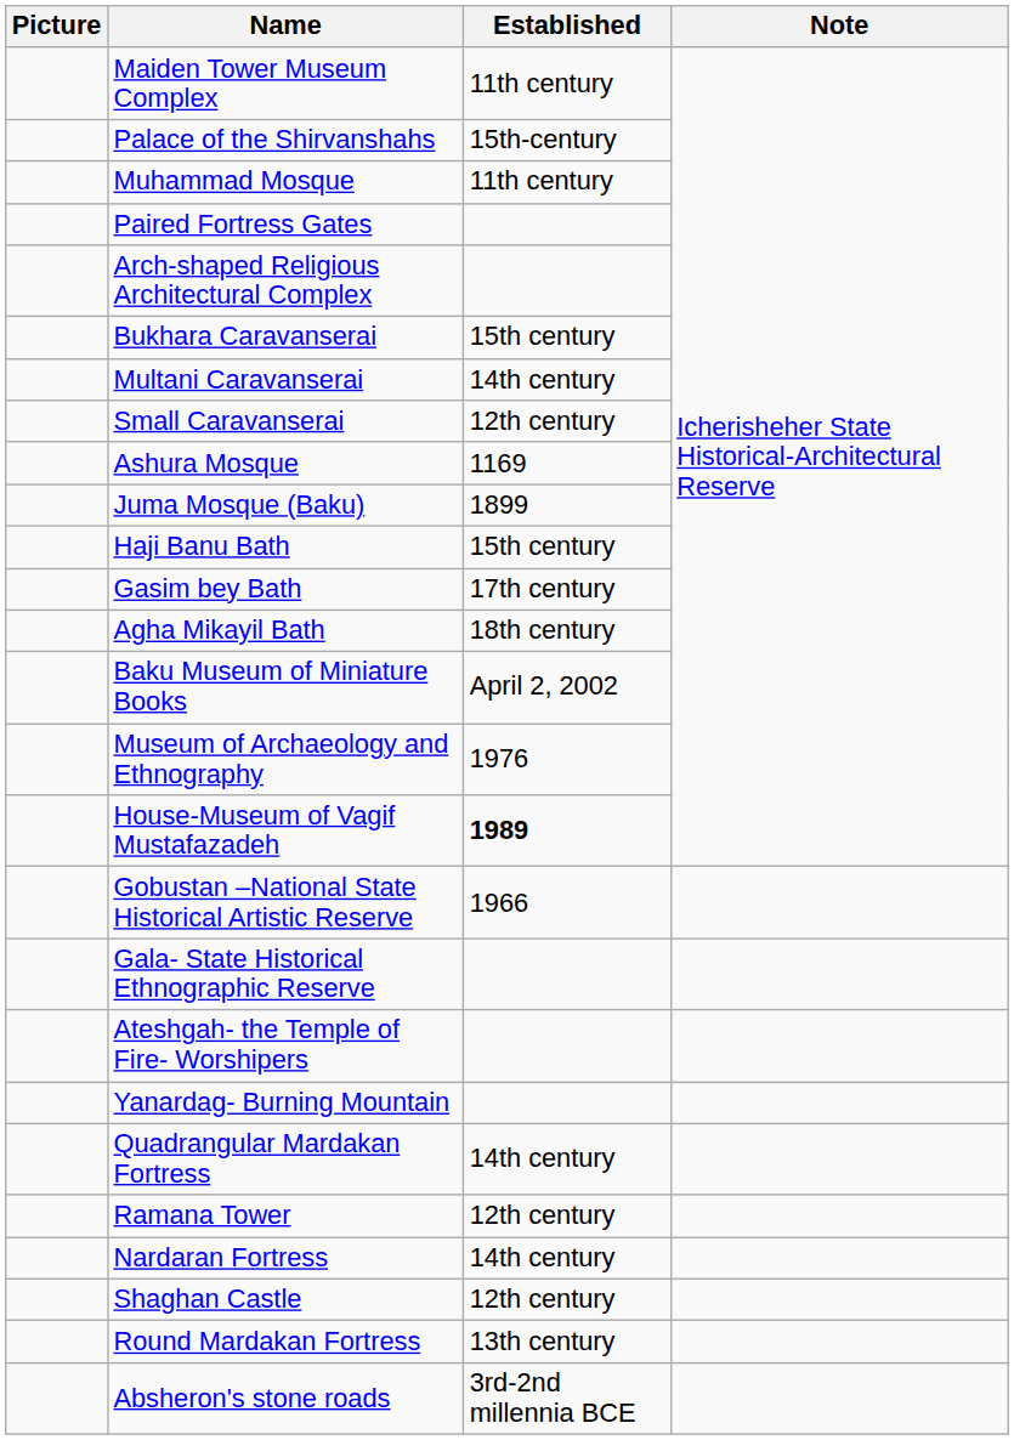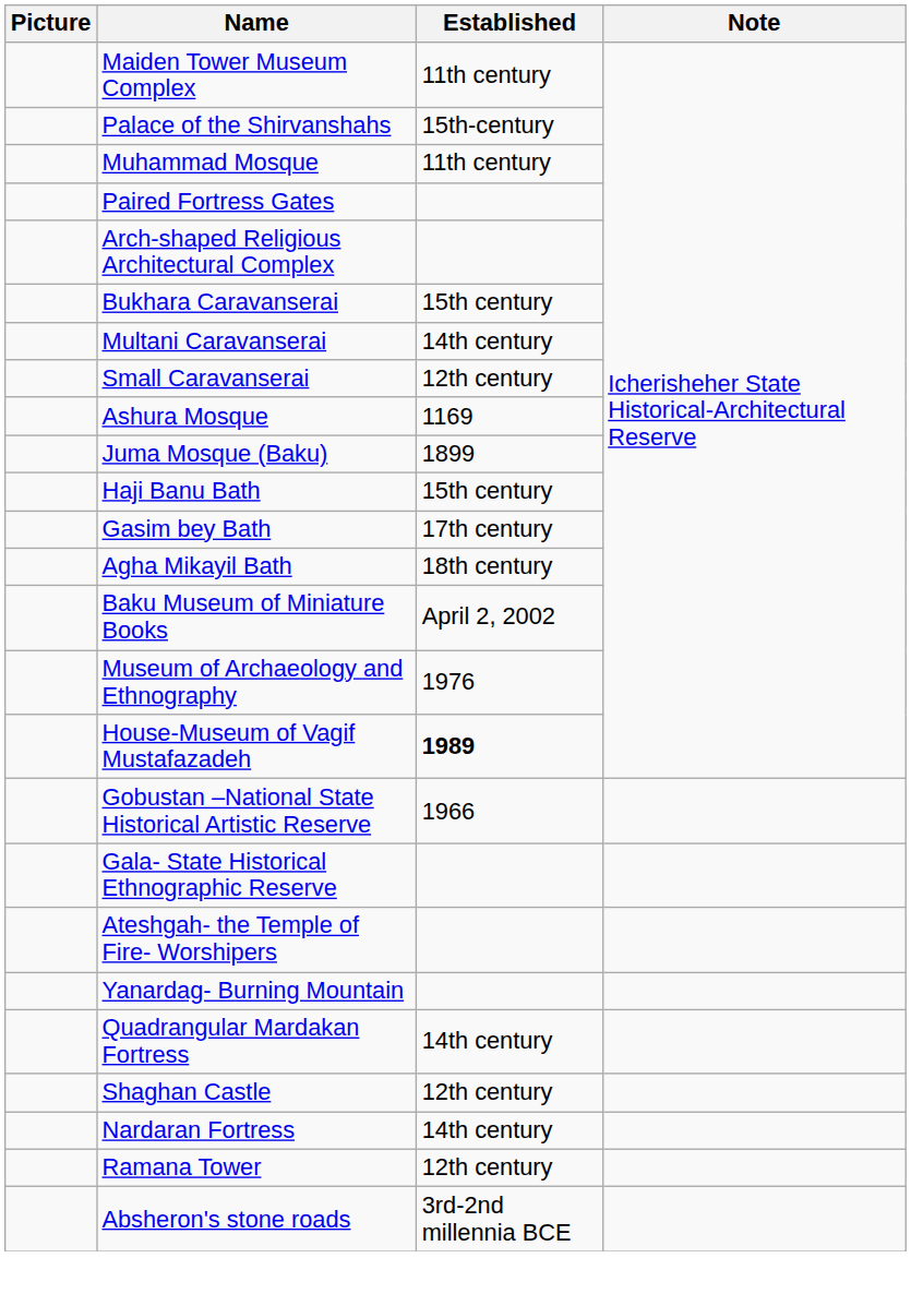 <table class="wikitable">
 <tr>
 <th>Picture</th>
 <th>Name</th>
 <th>Established</th>
 <th>Note</th>
 </tr>
 <tr>
 <td></td>
 <td><a href='#'>Maiden Tower Museum Complex</a></td>
 <td>11th century</td>
 <td rowspan="16"><a href='#'>Icherisheher State Historical-Architectural Reserve</a></td>
 </tr>
 <tr>
 <td></td>
 <td><a href='#'>Palace of the Shirvanshahs</a></td>
 <td>15th-century</td>
 </tr>
 <tr>
 <td></td>
 <td><a href='#'>Muhammad Mosque</a></td>
 <td>11th century</td>
 </tr>
 <tr>
 <td></td>
 <td><a href='#'>Paired Fortress Gates</a></td>
 <td></td>
 </tr>
 <tr>
 <td></td>
 <td><a href='#'>Arch-shaped Religious Architectural Complex</a></td>
 <td></td>
 </tr>
 <tr>
 <td></td>
 <td><a href='#'>Bukhara Caravanserai</a></td>
 <td>15th century</td>
 </tr>
 <tr>
 <td></td>
 <td><a href='#'>Multani Caravanserai</a></td>
 <td>14th century</td>
 </tr>
 <tr>
 <td></td>
 <td><a href='#'>Small Caravanserai</a></td>
 <td>12th century</td>
 </tr>
 <tr>
 <td></td>
 <td><a href='#'>Ashura Mosque</a></td>
 <td>1169</td>
 </tr>
 <tr>
 <td></td>
 <td><a href='#'>Juma Mosque (Baku)</a></td>
 <td>1899</td>
 </tr>
 <tr>
 <td></td>
 <td><a href='#'>Haji Banu Bath</a></td>
 <td>15th century</td>
 </tr>
 <tr>
 <td></td>
 <td><a href='#'>Gasim bey Bath</a></td>
 <td>17th century</td>
 </tr>
 <tr>
 <td></td>
 <td><a href='#'>Agha Mikayil Bath</a></td>
 <td>18th century</td>
 </tr>
 <tr>
 <td></td>
 <td><a href='#'>Baku Museum of Miniature Books</a></td>
 <td>April 2, 2002</td>
 </tr>
 <tr>
 <td></td>
 <td><a href='#'>Museum of Archaeology and Ethnography</a></td>
 <td>1976</td>
 </tr>
 <tr>
 <td></td>
 <td><a href='#'>House-Museum of Vagif Mustafazadeh</a></td>
 <td><strong>1989</strong></td>
 </tr>
 <tr>
 <td></td>
 <td><a href='#'>Gobustan –National State Historical Artistic Reserve</a></td>
 <td>1966</td>
 <td></td>
 </tr>
 <tr>
 <td></td>
 <td><a href='#'>Gala- State Historical Ethnographic Reserve</a></td>
 <td></td>
 <td></td>
 </tr>
 <tr>
 <td></td>
 <td><a href='#'>Ateshgah- the Temple of Fire- Worshipers</a></td>
 <td></td>
 <td></td>
 </tr>
 <tr>
 <td></td>
 <td><a href='#'>Yanardag- Burning Mountain</a></td>
 <td></td>
 <td></td>
 </tr>
 <tr>
 <td></td>
 <td><a href='#'>Quadrangular Mardakan Fortress</a></td>
 <td>14th century</td>
 <td></td>
 </tr>
 <tr>
 <td></td>
-<td><a href='#'>Ramana Tower</a></td>
+<td><a href='#'>Shaghan Castle</a></td>
 <td>12th century</td>
 <td></td>
 </tr>
 <tr>
 <td></td>
 <td><a href='#'>Nardaran Fortress</a></td>
 <td>14th century</td>
 <td></td>
 </tr>
 <tr>
 <td></td>
-<td><a href='#'>Shaghan Castle</a></td>
+<td><a href='#'>Ramana Tower</a></td>
 <td>12th century</td>
-<td></td>
-</tr>
-<tr>
-<td></td>
-<td><a href='#'>Round Mardakan Fortress</a></td>
-<td>13th century</td>
 <td></td>
 </tr>
 <tr>
 <td></td>
 <td><a href='#'>Absheron's stone roads</a></td>
 <td>3rd-2nd millennia BCE</td>
 <td></td>
 </tr>
 </table>
